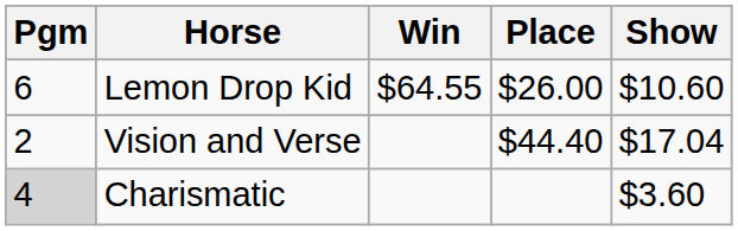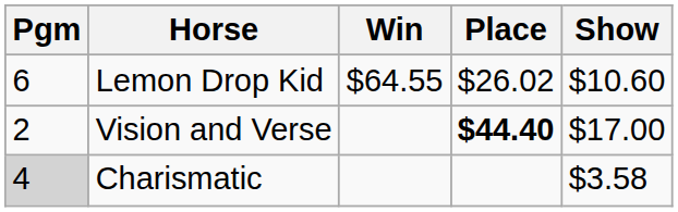 <table class="wikitable">
 <tr>
 <th>Pgm</th>
 <th>Horse</th>
 <th>Win</th>
 <th>Place</th>
 <th>Show</th>
 </tr>
 <tr>
 <td>6</td>
 <td>Lemon Drop Kid</td>
 <td>$64.55</td>
-<td>$26.00</td>
+<td>$26.02</td>
 <td>$10.60</td>
 </tr>
 <tr>
 <td>2</td>
 <td>Vision and Verse</td>
 <td></td>
-<td>$44.40</td>
-<td>$17.04</td>
+<td><strong>$44.40</strong></td>
+<td>$17.00</td>
 </tr>
 <tr>
 <td style="background: lightgrey;">4</td>
 <td>Charismatic</td>
 <td></td>
 <td></td>
-<td>$3.60</td>
+<td>$3.58</td>
 </tr>
 </table>
